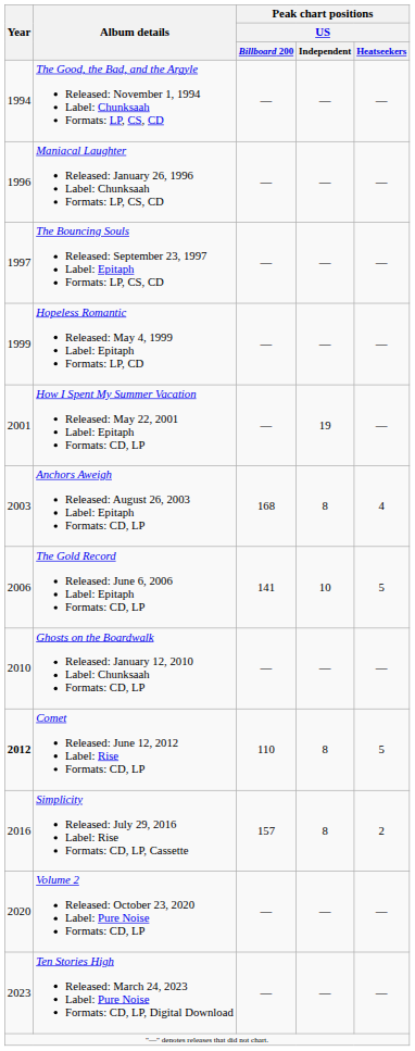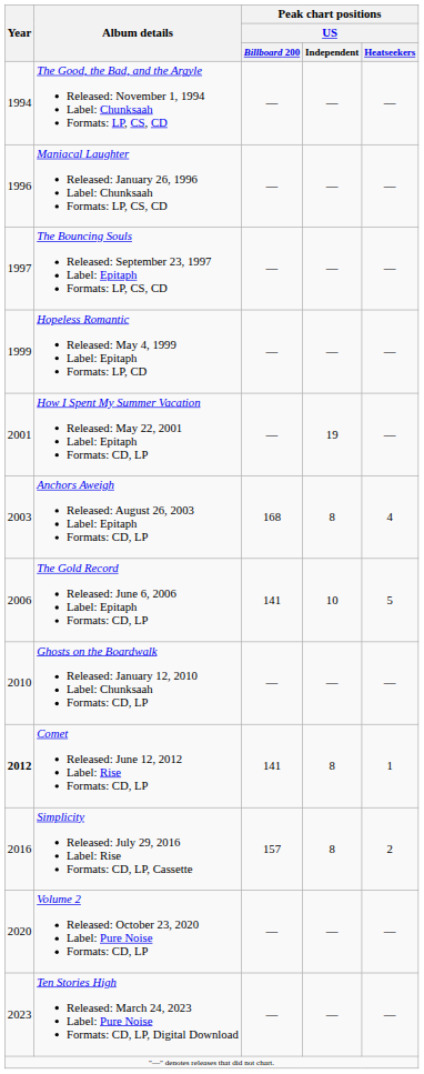 <table class ="wikitable">
 <tr>
 <th rowspan="3">Year</th>
 <th rowspan="3">Album details</th>
 <th colspan="3">Peak chart positions</th>
 </tr>
 <tr>
 <th colspan="3" align="center"><a href='#'>US</a></th>
 </tr>
 <tr>
 <th><small><a href='#'><em>Billboard</em> 200</a></small><br></th>
 <th><small>Independent</small><br></th>
 <th><small><a href='#'>Heatseekers</a></small><br></th>
 </tr>
 <tr>
 <td>1994</td>
 <td><em><a href='#'>The Good, the Bad, and the Argyle</a></em><br><ul><li>Released: November 1, 1994</li><li>Label: <a href='#'>Chunksaah</a></li><li>Formats: <a href='#'>LP</a>, <a href='#'>CS</a>, <a href='#'>CD</a></li></ul></td>
 <td align="center"> —</td>
 <td align="center"> —</td>
 <td align="center"> —</td>
 </tr>
 <tr>
 <td>1996</td>
 <td><em><a href='#'>Maniacal Laughter</a></em><br><ul><li>Released: January 26, 1996</li><li>Label: Chunksaah</li><li>Formats: LP, CS, CD</li></ul></td>
 <td align="center"> —</td>
 <td align="center"> —</td>
 <td align="center"> —</td>
 </tr>
 <tr>
 <td>1997</td>
 <td><em><a href='#'>The Bouncing Souls</a></em><br><ul><li>Released: September 23, 1997</li><li>Label: <a href='#'>Epitaph</a></li><li>Formats: LP, CS, CD</li></ul></td>
 <td align="center"> —</td>
 <td align="center"> —</td>
 <td align="center"> —</td>
 </tr>
 <tr>
 <td>1999</td>
 <td><em><a href='#'>Hopeless Romantic</a></em><br><ul><li>Released: May 4, 1999</li><li>Label: Epitaph</li><li>Formats: LP, CD</li></ul></td>
 <td align="center"> —</td>
 <td align="center"> —</td>
 <td align="center"> —</td>
 </tr>
 <tr>
 <td>2001</td>
 <td><em><a href='#'>How I Spent My Summer Vacation</a></em><br><ul><li>Released: May 22, 2001</li><li>Label: Epitaph</li><li>Formats: CD, LP</li></ul></td>
 <td align="center"> —</td>
 <td align="center"> 19</td>
 <td align="center"> —</td>
 </tr>
 <tr>
 <td>2003</td>
 <td><em><a href='#'>Anchors Aweigh</a></em><br><ul><li>Released: August 26, 2003</li><li>Label: Epitaph</li><li>Formats: CD, LP</li></ul></td>
 <td align="center"> 168</td>
 <td align="center"> 8</td>
 <td align="center"> 4</td>
 </tr>
 <tr>
 <td>2006</td>
 <td><em><a href='#'>The Gold Record</a></em><br><ul><li>Released: June 6, 2006</li><li>Label: Epitaph</li><li>Formats: CD, LP</li></ul></td>
 <td align="center"> 141</td>
 <td align="center"> 10</td>
 <td align="center"> 5</td>
 </tr>
 <tr>
 <td>2010</td>
 <td><em><a href='#'>Ghosts on the Boardwalk</a></em><br><ul><li>Released: January 12, 2010</li><li>Label: Chunksaah</li><li>Formats: CD, LP</li></ul></td>
 <td align="center"> —</td>
 <td align="center"> —</td>
 <td align="center"> —</td>
 </tr>
 <tr>
 <td><strong>2012</strong></td>
 <td><em><a href='#'>Comet</a></em><br><ul><li>Released: June 12, 2012</li><li>Label: <a href='#'>Rise</a></li><li>Formats: CD, LP</li></ul></td>
-<td align="center"> 110</td>
+<td align="center"> 141</td>
 <td align="center"> 8</td>
-<td align="center"> 5</td>
+<td align="center"> 1</td>
 </tr>
 <tr>
 <td>2016</td>
 <td><em><a href='#'>Simplicity</a></em><br><ul><li>Released: July 29, 2016</li><li>Label: Rise</li><li>Formats: CD, LP, Cassette</li></ul></td>
 <td align="center"> 157</td>
 <td align="center"> 8</td>
 <td align="center"> 2</td>
 </tr>
 <tr>
 <td>2020</td>
 <td><em><a href='#'>Volume 2</a></em><br><ul><li>Released: October 23, 2020</li><li>Label: <a href='#'>Pure Noise</a></li><li>Formats: CD, LP</li></ul></td>
 <td align="center"> —</td>
 <td align="center"> —</td>
 <td align="center"> —</td>
 </tr>
 <tr>
 <td>2023</td>
 <td><em><a href='#'>Ten Stories High</a></em><br><ul><li>Released: March 24, 2023</li><li>Label: <a href='#'>Pure Noise</a></li><li>Formats: CD, LP, Digital Download</li></ul></td>
 <td align="center"> —</td>
 <td align="center"> —</td>
 <td align="center"> —</td>
 </tr>
 <tr>
 <td align="center" colspan="5" style="font-size: 8pt">"—" denotes releases that did not chart.</td>
 </tr>
 </table>
